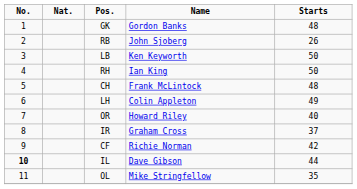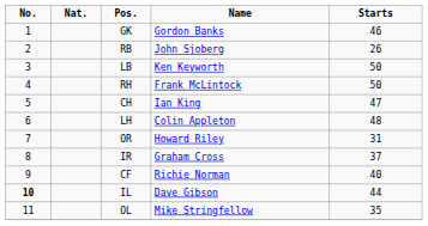 <table class="sortable" border="2" cellpadding="4" cellspacing="0" style="text-align:center; margin: 1em 1em 1em 0; background: #f9f9f9; border: 1px #aaa solid; border-collapse: collapse; font-size: 95%;">
 <tr>
 <th width=50>No.</th>
 <th width=55>Nat.</th>
 <th width=55>Pos.</th>
 <th width=220>Name</th>
 <th width=110>Starts</th>
 </tr>
 <tr>
 <td>1</td>
 <td></td>
 <td>GK</td>
 <td align=left><a href='#'>Gordon Banks</a></td>
-<td>48</td>
+<td>46</td>
 </tr>
 <tr>
 <td>2</td>
 <td></td>
 <td>RB</td>
 <td align=left><a href='#'>John Sjoberg</a></td>
 <td>26</td>
 </tr>
 <tr>
 <td>3</td>
 <td></td>
 <td>LB</td>
 <td align=left><a href='#'>Ken Keyworth</a></td>
 <td>50</td>
 </tr>
 <tr>
 <td>4</td>
 <td></td>
 <td>RH</td>
-<td align=left><a href='#'>Ian King</a></td>
+<td align=left><a href='#'>Frank McLintock</a></td>
 <td>50</td>
 </tr>
 <tr>
 <td>5</td>
 <td></td>
 <td>CH</td>
-<td align=left><a href='#'>Frank McLintock</a></td>
-<td>48</td>
+<td align=left><a href='#'>Ian King</a></td>
+<td>47</td>
 </tr>
 <tr>
 <td>6</td>
 <td></td>
 <td>LH</td>
 <td align=left><a href='#'>Colin Appleton</a></td>
-<td>49</td>
+<td>48</td>
 </tr>
 <tr>
 <td>7</td>
 <td></td>
 <td>OR</td>
 <td align=left><a href='#'>Howard Riley</a></td>
-<td>40</td>
+<td>31</td>
 </tr>
 <tr>
 <td>8</td>
 <td></td>
 <td>IR</td>
 <td align=left><a href='#'>Graham Cross</a></td>
 <td>37</td>
 </tr>
 <tr>
 <td>9</td>
 <td></td>
 <td>CF</td>
 <td align=left><a href='#'>Richie Norman</a></td>
-<td>42</td>
+<td>40</td>
 </tr>
 <tr>
 <td><strong>10</strong></td>
 <td></td>
 <td>IL</td>
 <td align=left><a href='#'>Dave Gibson</a></td>
 <td>44</td>
 </tr>
 <tr>
 <td>11</td>
 <td></td>
 <td>OL</td>
 <td align=left><a href='#'>Mike Stringfellow</a></td>
 <td>35</td>
 </tr>
 <tr>
 </tr>
 </table>
